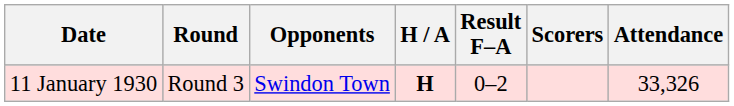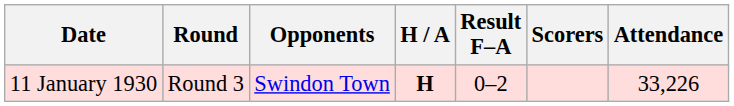 <table class="wikitable" style="text-align:center">
 <tr>
 <th>Date</th>
 <th>Round</th>
 <th>Opponents</th>
 <th>H / A</th>
 <th>Result<br>F–A</th>
 <th>Scorers</th>
 <th>Attendance</th>
 </tr>
 <tr bgcolor="#ffdddd">
 <td>11 January 1930</td>
 <td>Round 3</td>
 <td><a href='#'>Swindon Town</a></td>
 <td><strong>H</strong></td>
 <td>0–2</td>
 <td></td>
-<td>33,326</td>
+<td>33,226</td>
 </tr>
 </table>
